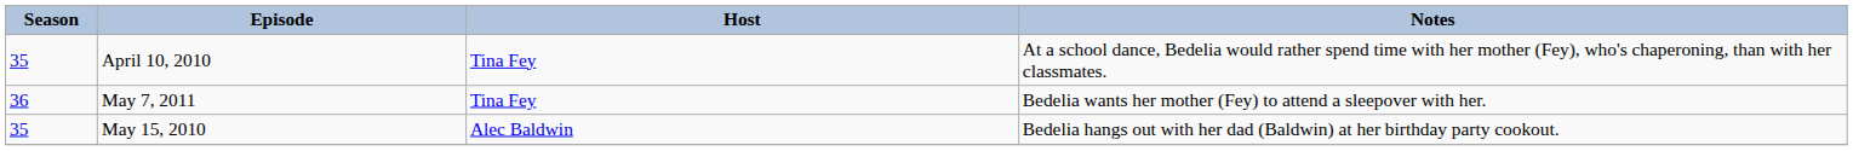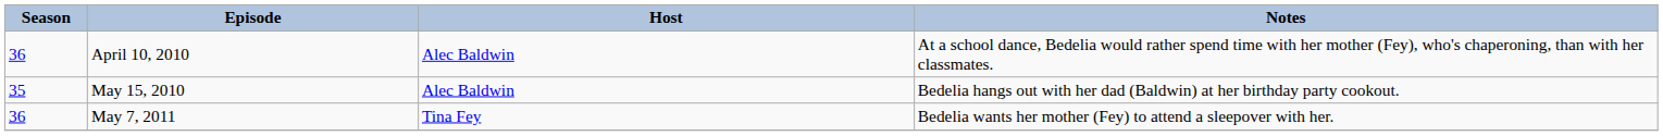 <table class="wikitable" style="width:100%;">
 <tr>
 <th style="background:#B0C4DE;" width="5%">Season</th>
 <th style="background:#B0C4DE;" width="20%">Episode</th>
 <th style="background:#B0C4DE;" width="30%">Host</th>
 <th style="background:#B0C4DE;" width="45%">Notes</th>
 </tr>
 <tr>
+<td><a href='#'>36</a></td>
+<td>April 10, 2010</td>
+<td><a href='#'>Alec Baldwin</a></td>
+<td>At a school dance, Bedelia would rather spend time with her mother (Fey), who's chaperoning, than with her classmates.</td>
+</tr>
+<tr>
 <td><a href='#'>35</a></td>
-<td>April 10, 2010</td>
-<td><a href='#'>Tina Fey</a></td>
-<td>At a school dance, Bedelia would rather spend time with her mother (Fey), who's chaperoning, than with her classmates.</td>
+<td>May 15, 2010</td>
+<td><a href='#'>Alec Baldwin</a></td>
+<td>Bedelia hangs out with her dad (Baldwin) at her birthday party cookout.</td>
 </tr>
 <tr>
 <td><a href='#'>36</a></td>
 <td>May 7, 2011</td>
 <td><a href='#'>Tina Fey</a></td>
 <td>Bedelia wants her mother (Fey) to attend a sleepover with her.</td>
 </tr>
 <tr>
-<td><a href='#'>35</a></td>
-<td>May 15, 2010</td>
-<td><a href='#'>Alec Baldwin</a></td>
-<td>Bedelia hangs out with her dad (Baldwin) at her birthday party cookout.</td>
-</tr>
-<tr>
 </tr>
 </table>
